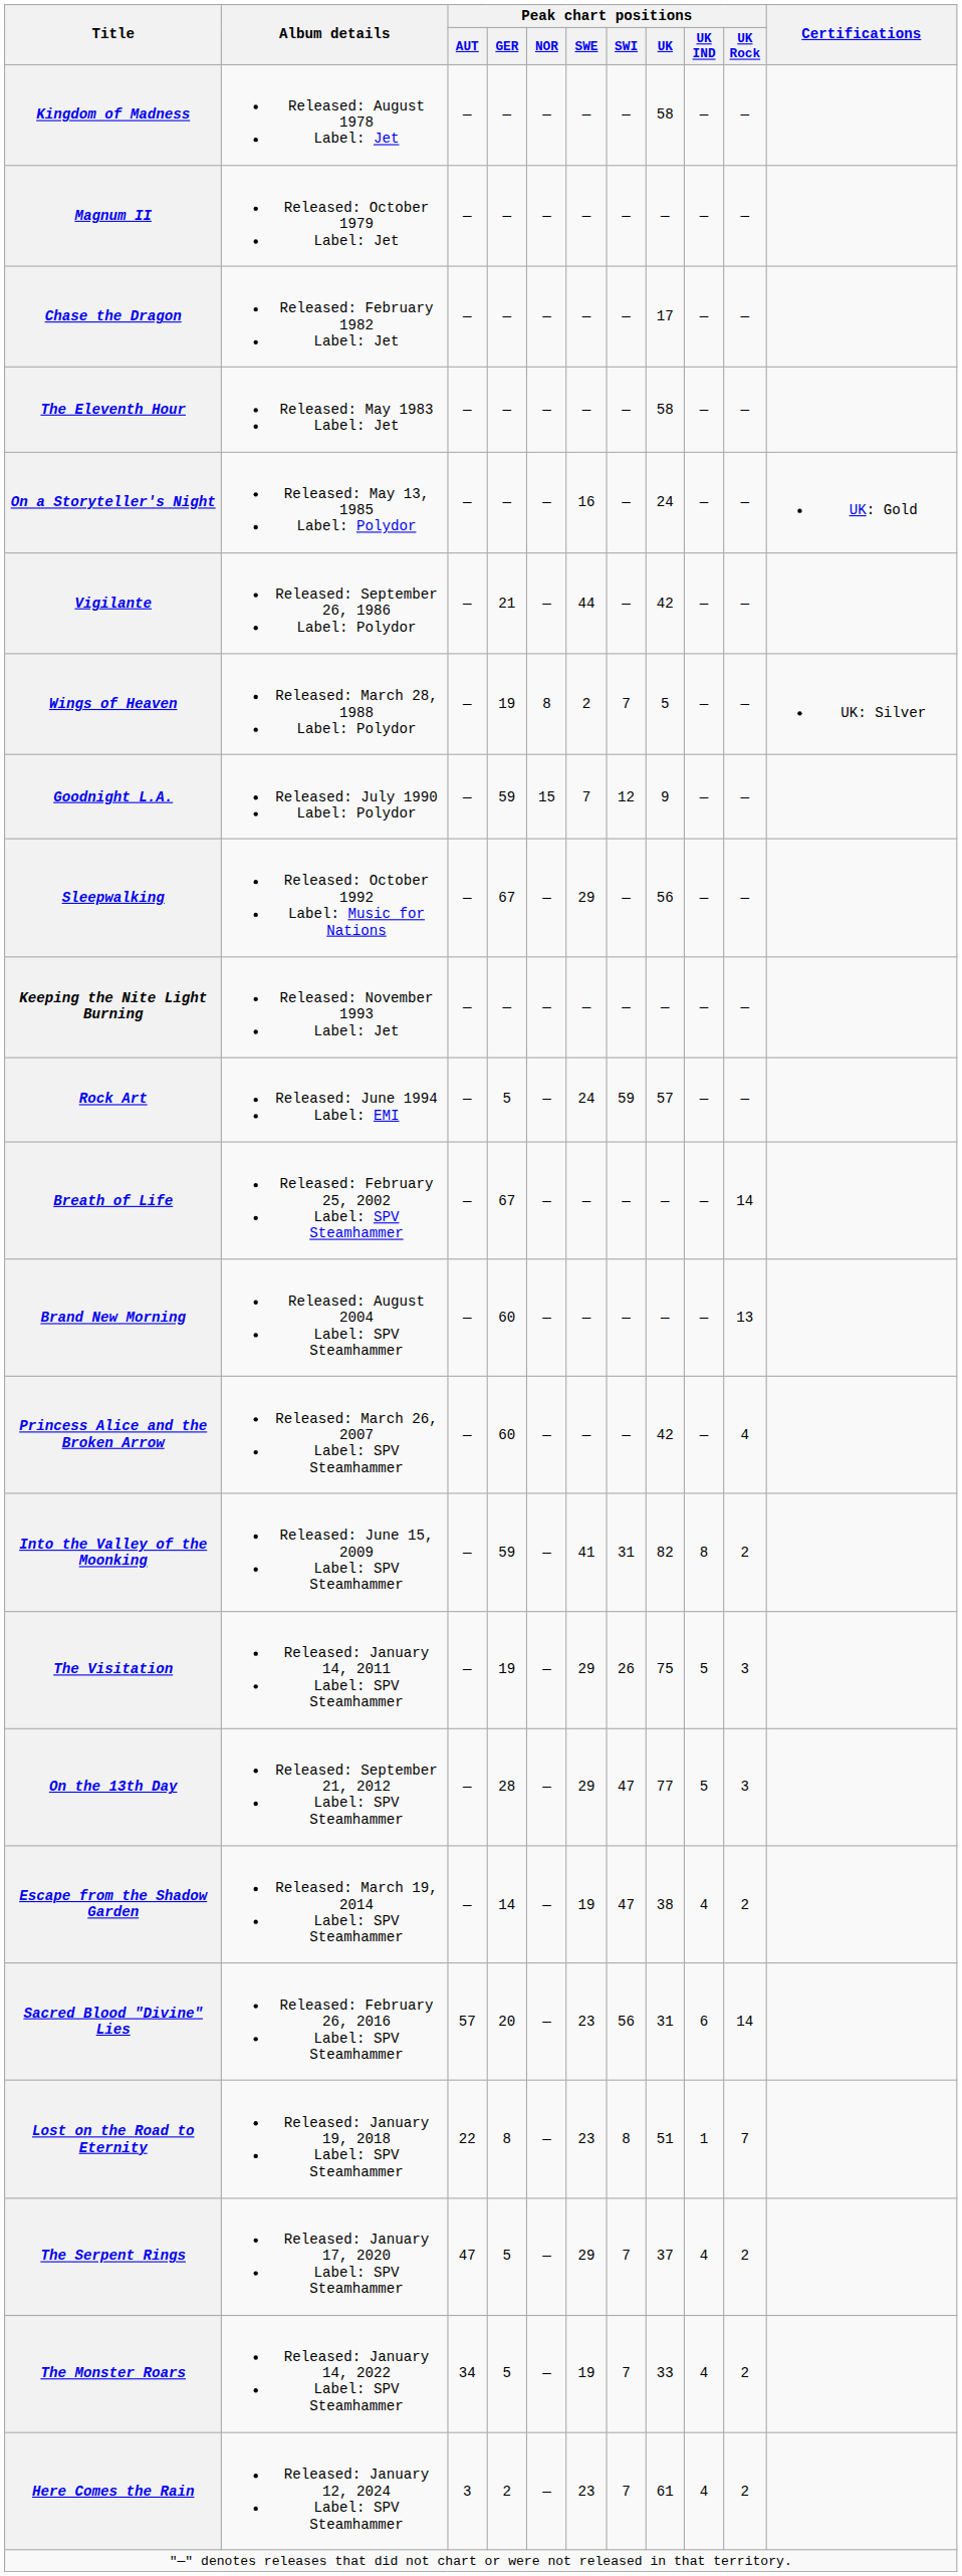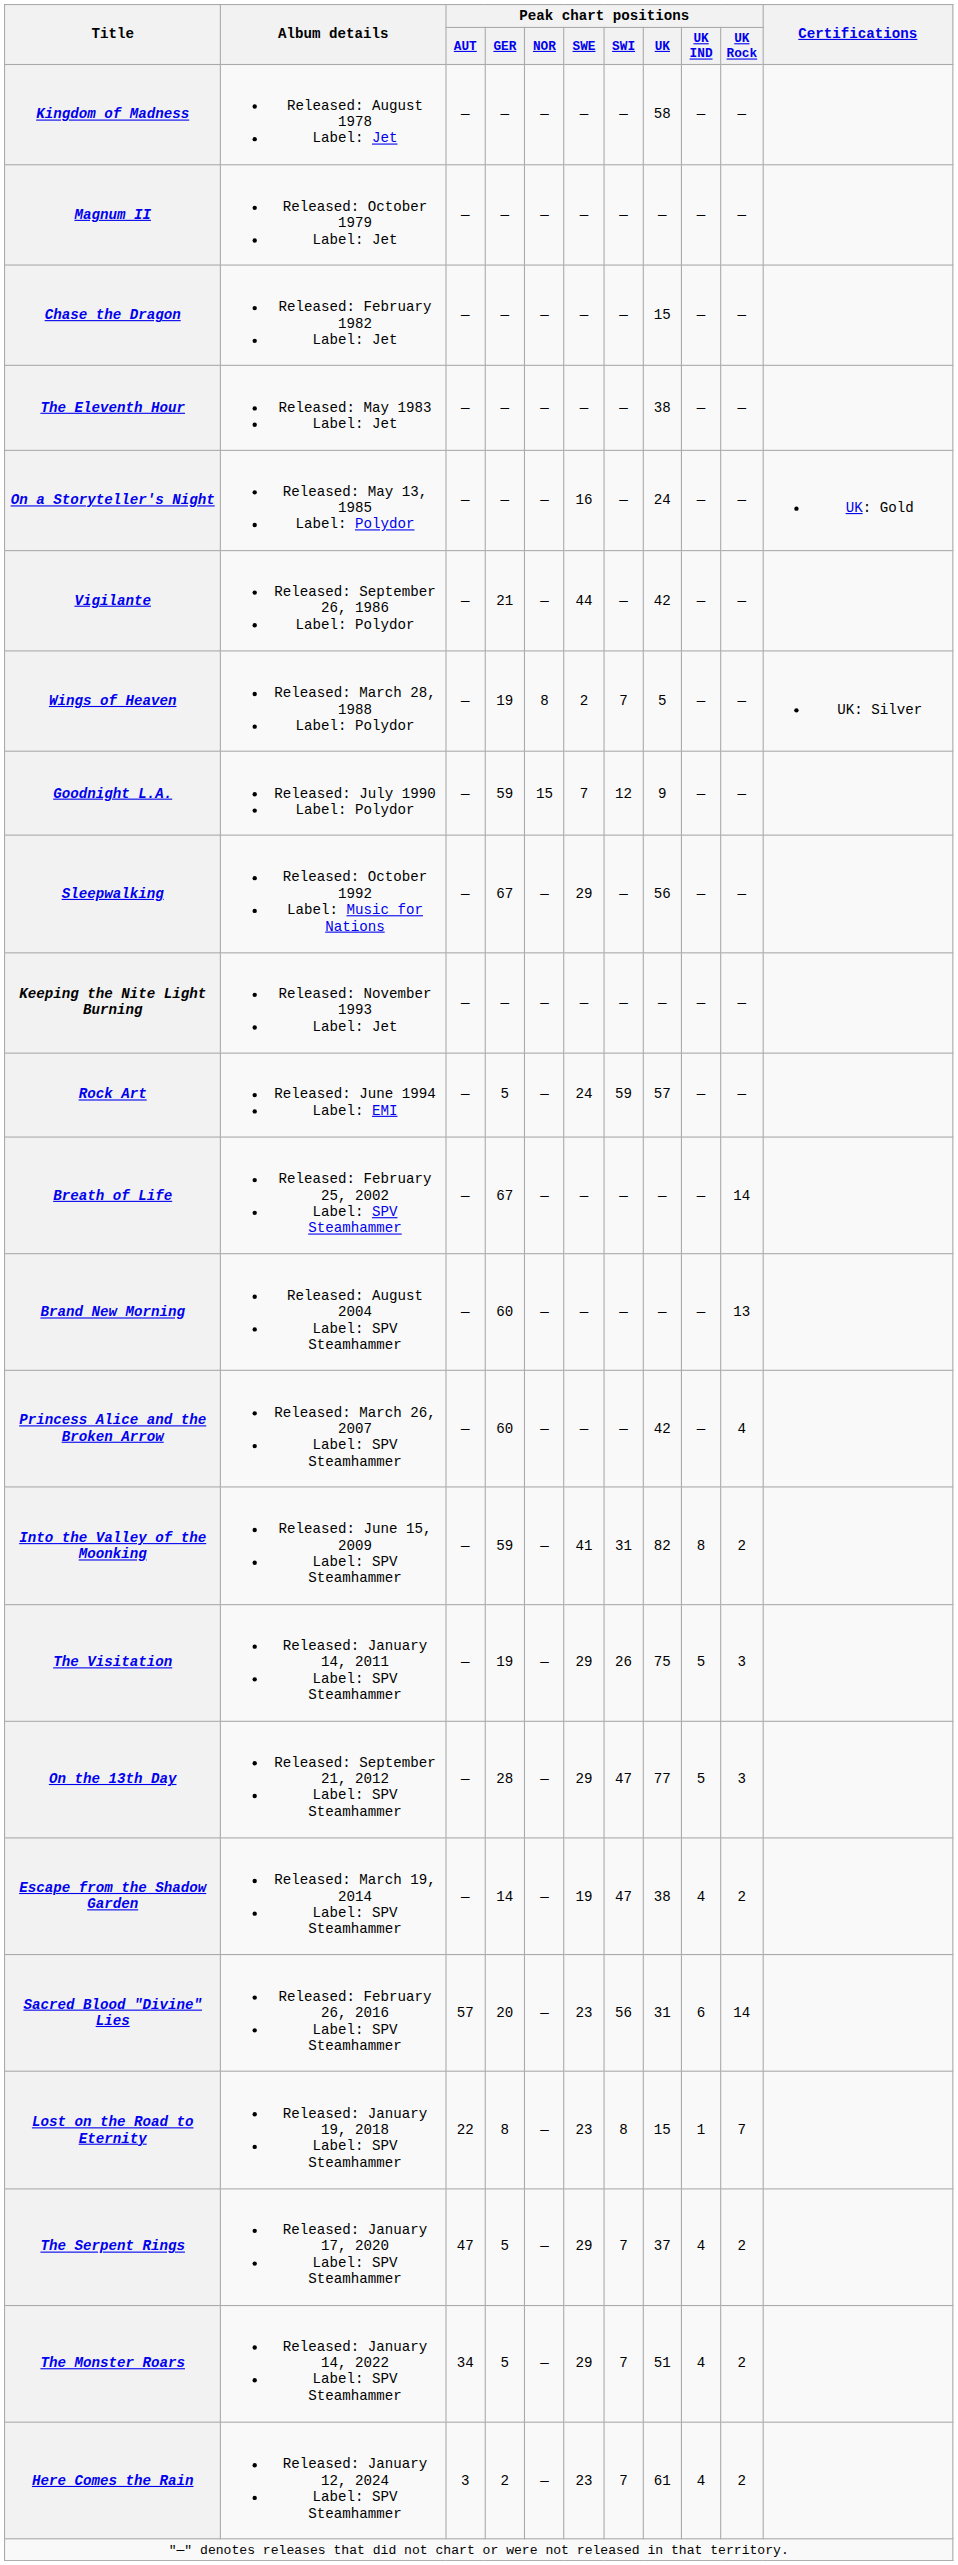 <table class="wikitable plainrowheaders" style="text-align:center;">
 <tr>
 <th scope="col" rowspan="2" style="width:18em;">Title</th>
 <th scope="col" rowspan="2" style="width:18em;">Album details</th>
 <th scope="col" colspan="8">Peak chart positions</th>
 <th rowspan="2" style="width:15em;"><a href='#'>Certifications</a></th>
 </tr>
 <tr>
 <th scope="col" style="width:3em;font-size:90%;"><a href='#'>AUT</a><br></th>
 <th scope="col" style="width:3em;font-size:90%;"><a href='#'>GER</a><br></th>
 <th scope="col" style="width:3em;font-size:90%;"><a href='#'>NOR</a><br></th>
 <th scope="col" style="width:3em;font-size:90%;"><a href='#'>SWE</a><br></th>
 <th scope="col" style="width:3em;font-size:90%;"><a href='#'>SWI</a><br></th>
 <th scope="col" style="width:3em;font-size:90%;"><a href='#'>UK</a><br></th>
 <th scope="col" style="width:3em;font-size:90%;"><a href='#'>UK IND</a><br></th>
 <th scope="col" style="width:3em;font-size:90%;"><a href='#'>UK Rock</a><br></th>
 </tr>
 <tr>
 <th scope="row"><em><a href='#'>Kingdom of Madness</a></em></th>
 <td><br><ul><li>Released: August 1978</li><li>Label: <a href='#'>Jet</a></li></ul></td>
 <td>—</td>
 <td>—</td>
 <td>—</td>
 <td>—</td>
 <td>—</td>
 <td>58</td>
 <td>—</td>
 <td>—</td>
 <td></td>
 </tr>
 <tr>
 <th scope="row"><em><a href='#'>Magnum II</a></em></th>
 <td><br><ul><li>Released: October 1979</li><li>Label: Jet</li></ul></td>
 <td>—</td>
 <td>—</td>
 <td>—</td>
 <td>—</td>
 <td>—</td>
 <td>—</td>
 <td>—</td>
 <td>—</td>
 <td></td>
 </tr>
 <tr>
 <th scope="row"><em><a href='#'>Chase the Dragon</a></em></th>
 <td><br><ul><li>Released: February 1982</li><li>Label: Jet</li></ul></td>
 <td>—</td>
 <td>—</td>
 <td>—</td>
 <td>—</td>
 <td>—</td>
-<td>17</td>
+<td>15</td>
 <td>—</td>
 <td>—</td>
 <td></td>
 </tr>
 <tr>
 <th scope="row"><em><a href='#'>The Eleventh Hour</a></em></th>
 <td><br><ul><li>Released: May 1983</li><li>Label: Jet</li></ul></td>
 <td>—</td>
 <td>—</td>
 <td>—</td>
 <td>—</td>
 <td>—</td>
-<td>58</td>
+<td>38</td>
 <td>—</td>
 <td>—</td>
 <td></td>
 </tr>
 <tr>
 <th scope="row"><em><a href='#'>On a Storyteller's Night</a></em></th>
 <td><br><ul><li>Released: May 13, 1985</li><li>Label: <a href='#'>Polydor</a></li></ul></td>
 <td>—</td>
 <td>—</td>
 <td>—</td>
 <td>16</td>
 <td>—</td>
 <td>24</td>
 <td>—</td>
 <td>—</td>
 <td><br><ul><li><a href='#'>UK</a>: Gold</li></ul></td>
 </tr>
 <tr>
 <th scope="row"><em><a href='#'>Vigilante</a></em></th>
 <td><br><ul><li>Released: September 26, 1986</li><li>Label: Polydor</li></ul></td>
 <td>—</td>
 <td>21</td>
 <td>—</td>
 <td>44</td>
 <td>—</td>
 <td>42</td>
 <td>—</td>
 <td>—</td>
 <td></td>
 </tr>
 <tr>
 <th scope="row"><em><a href='#'>Wings of Heaven</a></em></th>
 <td><br><ul><li>Released: March 28, 1988</li><li>Label: Polydor</li></ul></td>
 <td>—</td>
 <td>19</td>
 <td>8</td>
 <td>2</td>
 <td>7</td>
 <td>5</td>
 <td>—</td>
 <td>—</td>
 <td><br><ul><li>UK: Silver</li></ul></td>
 </tr>
 <tr>
 <th scope="row"><em><a href='#'>Goodnight L.A.</a></em></th>
 <td><br><ul><li>Released: July 1990</li><li>Label: Polydor</li></ul></td>
 <td>—</td>
 <td>59</td>
 <td>15</td>
 <td>7</td>
 <td>12</td>
 <td>9</td>
 <td>—</td>
 <td>—</td>
 <td></td>
 </tr>
 <tr>
 <th scope="row"><em><a href='#'>Sleepwalking</a></em></th>
 <td><br><ul><li>Released: October 1992</li><li>Label: <a href='#'>Music for Nations</a></li></ul></td>
 <td>—</td>
 <td>67</td>
 <td>—</td>
 <td>29</td>
 <td>—</td>
 <td>56</td>
 <td>—</td>
 <td>—</td>
 <td></td>
 </tr>
 <tr>
 <th scope="row"><em>Keeping the Nite Light Burning</em></th>
 <td><br><ul><li>Released: November 1993</li><li>Label: Jet</li></ul></td>
 <td>—</td>
 <td>—</td>
 <td>—</td>
 <td>—</td>
 <td>—</td>
 <td>—</td>
 <td>—</td>
 <td>—</td>
 <td></td>
 </tr>
 <tr>
 <th scope="row"><em><a href='#'>Rock Art</a></em></th>
 <td><br><ul><li>Released: June 1994</li><li>Label: <a href='#'>EMI</a></li></ul></td>
 <td>—</td>
 <td>5</td>
 <td>—</td>
 <td>24</td>
 <td>59</td>
 <td>57</td>
 <td>—</td>
 <td>—</td>
 <td></td>
 </tr>
 <tr>
 <th scope="row"><em><a href='#'>Breath of Life</a></em></th>
 <td><br><ul><li>Released: February 25, 2002</li><li>Label: <a href='#'>SPV Steamhammer</a></li></ul></td>
 <td>—</td>
 <td>67</td>
 <td>—</td>
 <td>—</td>
 <td>—</td>
 <td>—</td>
 <td>—</td>
 <td>14</td>
 <td></td>
 </tr>
 <tr>
 <th scope="row"><em><a href='#'>Brand New Morning</a></em></th>
 <td><br><ul><li>Released: August 2004</li><li>Label: SPV Steamhammer</li></ul></td>
 <td>—</td>
 <td>60</td>
 <td>—</td>
 <td>—</td>
 <td>—</td>
 <td>—</td>
 <td>—</td>
 <td>13</td>
 <td></td>
 </tr>
 <tr>
 <th scope="row"><em><a href='#'>Princess Alice and the Broken Arrow</a></em></th>
 <td><br><ul><li>Released: March 26, 2007</li><li>Label: SPV Steamhammer</li></ul></td>
 <td>—</td>
 <td>60</td>
 <td>—</td>
 <td>—</td>
 <td>—</td>
 <td>42</td>
 <td>—</td>
 <td>4</td>
 <td></td>
 </tr>
 <tr>
 <th scope="row"><em><a href='#'>Into the Valley of the Moonking</a></em></th>
 <td><br><ul><li>Released: June 15, 2009</li><li>Label: SPV Steamhammer</li></ul></td>
 <td>—</td>
 <td>59</td>
 <td>—</td>
 <td>41</td>
 <td>31</td>
 <td>82</td>
 <td>8</td>
 <td>2</td>
 <td></td>
 </tr>
 <tr>
 <th scope="row"><em><a href='#'>The Visitation</a></em></th>
 <td><br><ul><li>Released: January 14, 2011</li><li>Label: SPV Steamhammer</li></ul></td>
 <td>—</td>
 <td>19</td>
 <td>—</td>
 <td>29</td>
 <td>26</td>
 <td>75</td>
 <td>5</td>
 <td>3</td>
 <td></td>
 </tr>
 <tr>
 <th scope="row"><em><a href='#'>On the 13th Day</a></em></th>
 <td><br><ul><li>Released: September 21, 2012</li><li>Label:  SPV Steamhammer</li></ul></td>
 <td>—</td>
 <td>28</td>
 <td>—</td>
 <td>29</td>
 <td>47</td>
 <td>77</td>
 <td>5</td>
 <td>3</td>
 <td></td>
 </tr>
 <tr>
 <th scope="row"><em><a href='#'>Escape from the Shadow Garden</a></em></th>
 <td><br><ul><li>Released: March 19, 2014</li><li>Label: SPV Steamhammer</li></ul></td>
 <td>—</td>
 <td>14</td>
 <td>—</td>
 <td>19</td>
 <td>47</td>
 <td>38</td>
 <td>4</td>
 <td>2</td>
 <td></td>
 </tr>
 <tr>
 <th scope="row"><em><a href='#'>Sacred Blood "Divine" Lies</a></em></th>
 <td><br><ul><li>Released: February 26, 2016</li><li>Label: SPV Steamhammer</li></ul></td>
 <td>57</td>
 <td>20</td>
 <td>—</td>
 <td>23</td>
 <td>56</td>
 <td>31</td>
 <td>6</td>
 <td>14</td>
 <td></td>
 </tr>
 <tr>
 <th scope="row"><em><a href='#'>Lost on the Road to Eternity</a></em></th>
 <td><br><ul><li>Released: January 19, 2018</li><li>Label: SPV Steamhammer</li></ul></td>
 <td>22</td>
 <td>8</td>
 <td>—</td>
 <td>23</td>
 <td>8</td>
-<td>51</td>
+<td>15</td>
 <td>1</td>
 <td>7</td>
 <td></td>
 </tr>
 <tr>
 <th scope="row"><em><a href='#'>The Serpent Rings</a></em></th>
 <td><br><ul><li>Released: January 17, 2020</li><li>Label: SPV Steamhammer</li></ul></td>
 <td>47</td>
 <td>5</td>
 <td>—</td>
 <td>29</td>
 <td>7</td>
 <td>37</td>
 <td>4</td>
 <td>2</td>
 <td></td>
 </tr>
 <tr>
 <th scope="row"><em><a href='#'>The Monster Roars</a></em></th>
 <td><br><ul><li>Released: January 14, 2022</li><li>Label: SPV Steamhammer</li></ul></td>
 <td>34</td>
 <td>5</td>
 <td>—</td>
-<td>19</td>
+<td>29</td>
 <td>7</td>
-<td>33</td>
+<td>51</td>
 <td>4</td>
 <td>2</td>
 <td></td>
 </tr>
 <tr>
 <th scope="row"><em><a href='#'>Here Comes the Rain</a></em></th>
 <td><br><ul><li>Released: January 12, 2024</li><li>Label: SPV Steamhammer</li></ul></td>
 <td>3</td>
 <td>2</td>
 <td>—</td>
 <td>23</td>
 <td>7</td>
 <td>61</td>
 <td>4</td>
 <td>2</td>
 <td></td>
 </tr>
 <tr>
 <td colspan="16" style="text-align:center; font-size:9pt;">"—" denotes releases that did not chart or were not released in that territory.</td>
 </tr>
 </table>
